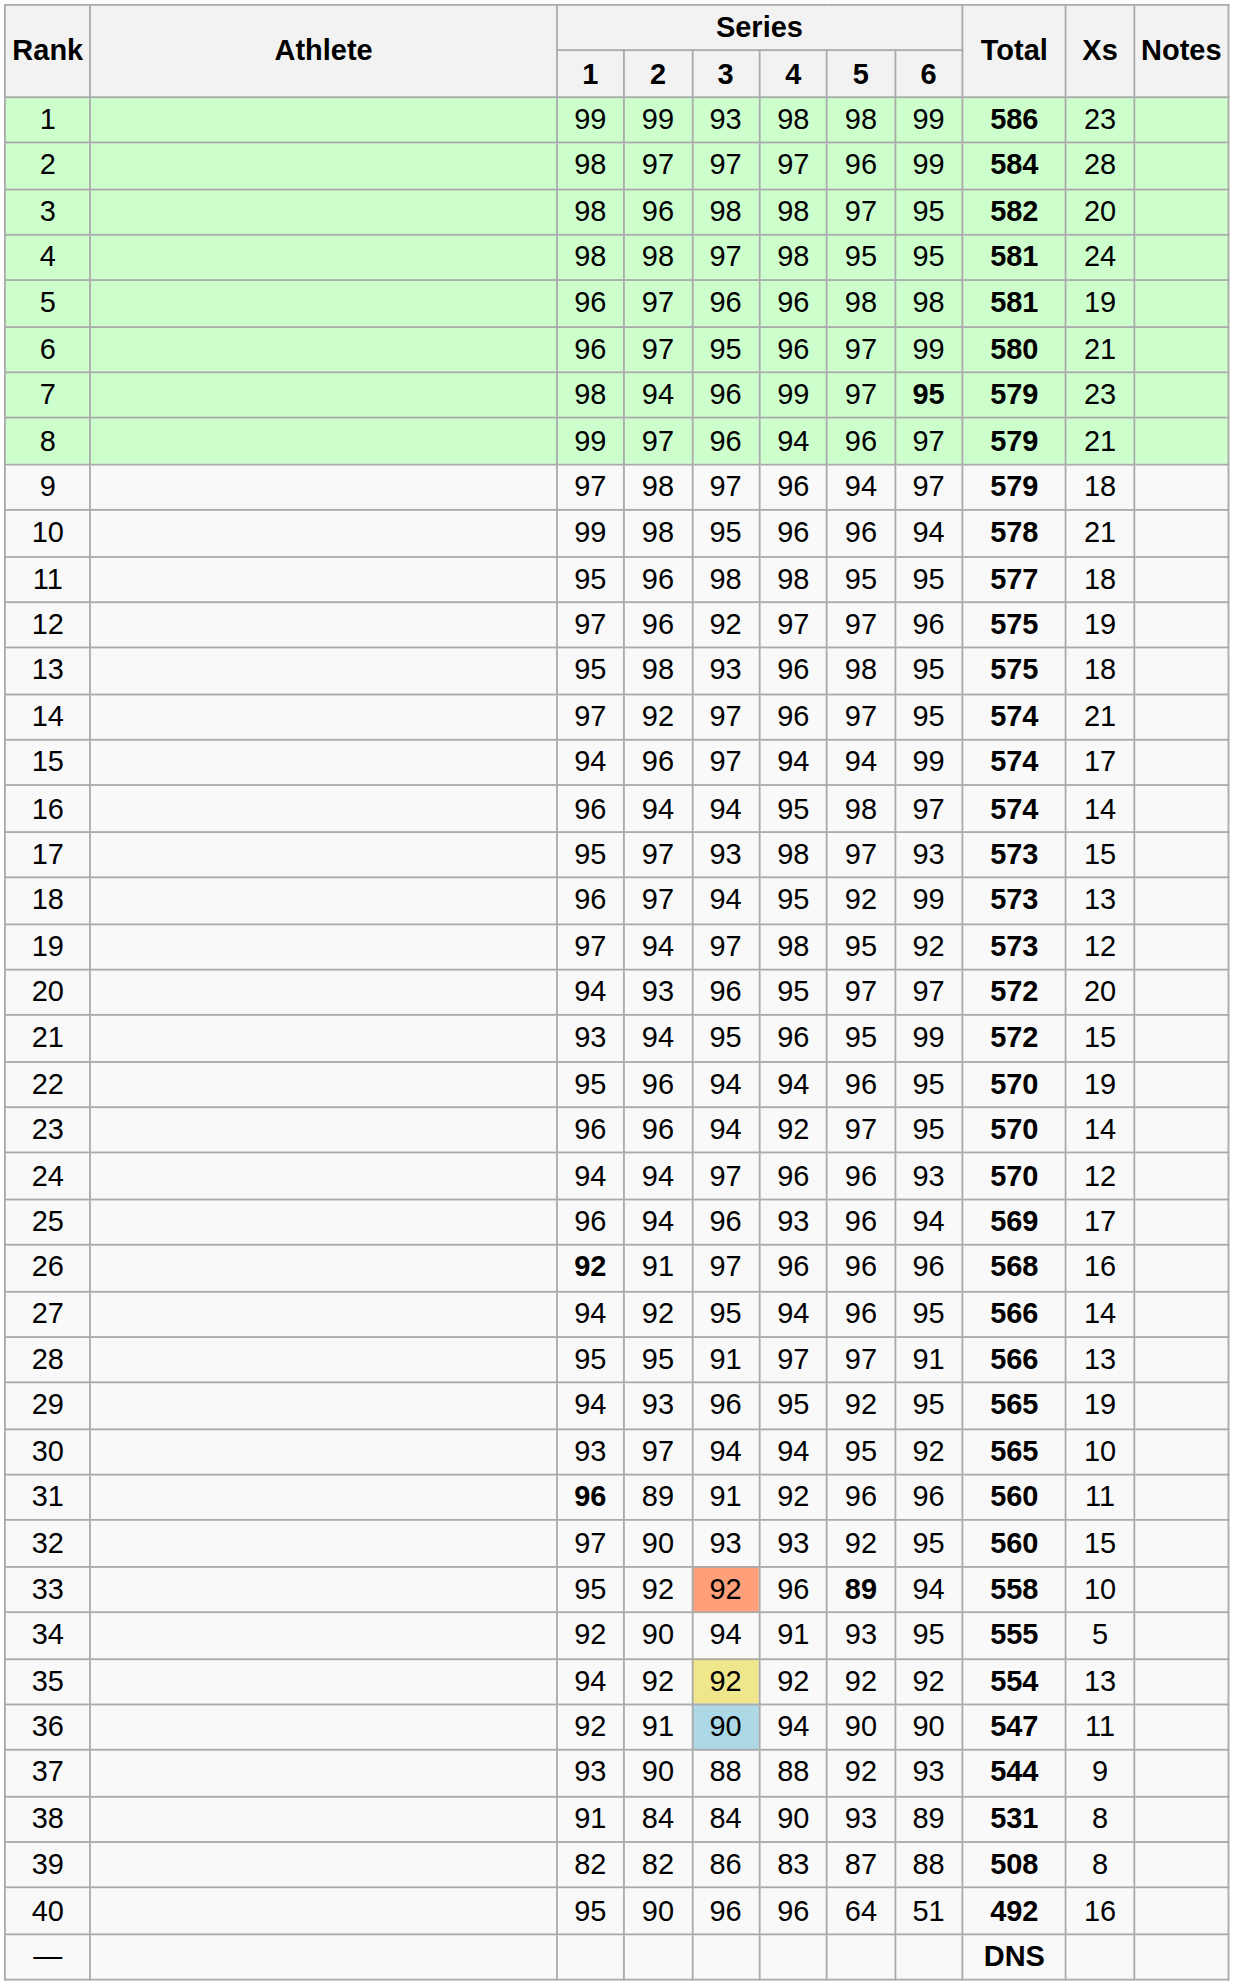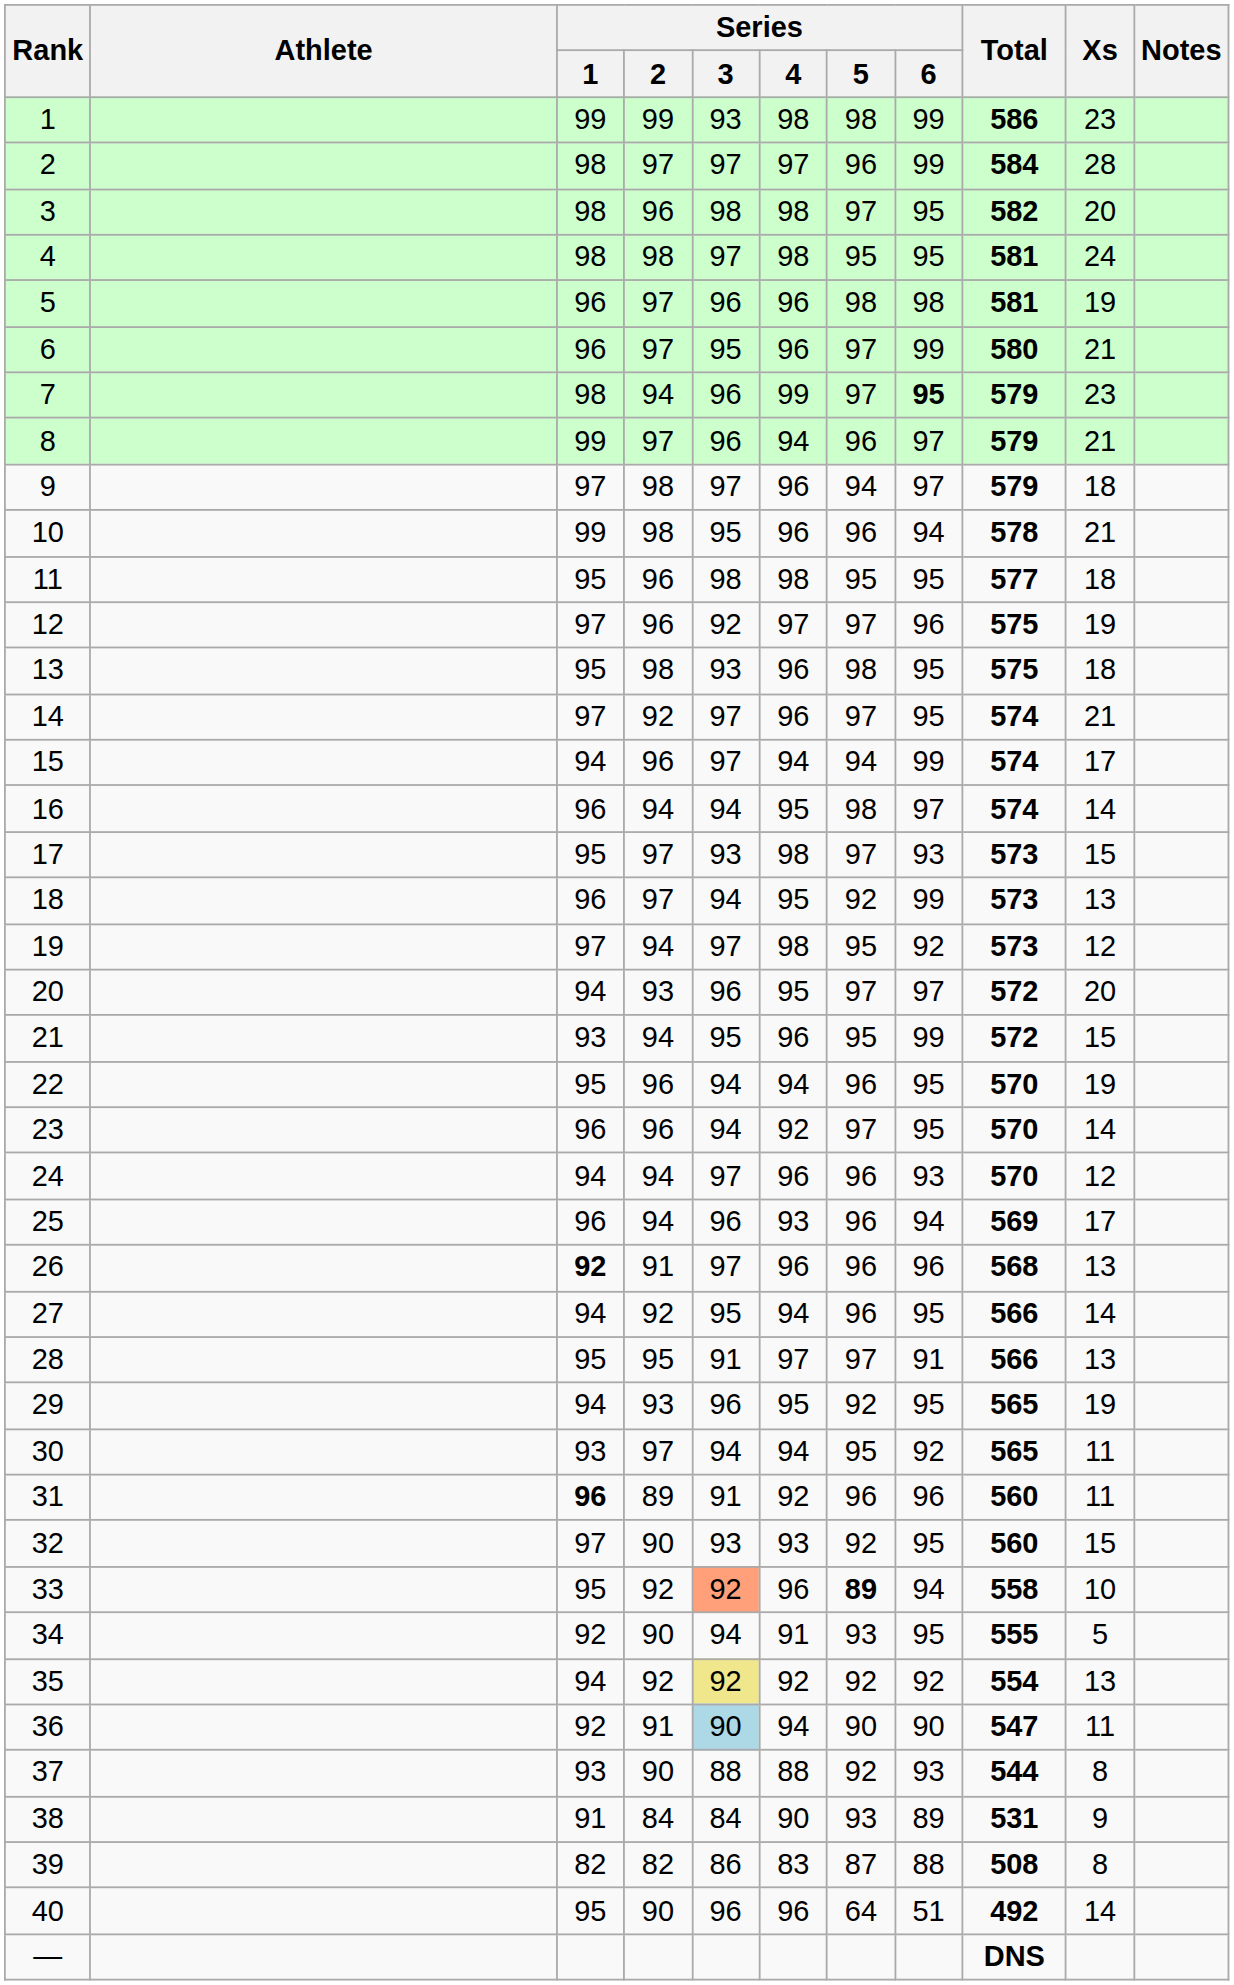 <table class="wikitable" style="text-align:center">
 <tr>
 <th rowspan=2 width=40>Rank</th>
 <th rowspan=2 width=250>Athlete</th>
 <th colspan=6>Series</th>
 <th rowspan=2 width=50>Total</th>
 <th rowspan=2 width=30>Xs</th>
 <th rowspan=2 width=45>Notes</th>
 </tr>
 <tr>
 <th width=30>1</th>
 <th width=30>2</th>
 <th width=30>3</th>
 <th width=30>4</th>
 <th width=30>5</th>
 <th width=30>6</th>
 </tr>
 <tr bgcolor=ccffcc>
 <td>1</td>
 <td align=left></td>
 <td>99</td>
 <td>99</td>
 <td>93</td>
 <td>98</td>
 <td>98</td>
 <td>99</td>
 <td><strong>586</strong></td>
 <td>23</td>
 <td></td>
 </tr>
 <tr bgcolor=#ccffcc>
 <td>2</td>
 <td align=left></td>
 <td>98</td>
 <td>97</td>
 <td>97</td>
 <td>97</td>
 <td>96</td>
 <td>99</td>
 <td><strong>584</strong></td>
 <td>28</td>
 <td></td>
 </tr>
 <tr bgcolor=#ccffcc>
 <td>3</td>
 <td align=left></td>
 <td>98</td>
 <td>96</td>
 <td>98</td>
 <td>98</td>
 <td>97</td>
 <td>95</td>
 <td><strong>582</strong></td>
 <td>20</td>
 <td></td>
 </tr>
 <tr bgcolor=#ccffcc>
 <td>4</td>
 <td align=left></td>
 <td>98</td>
 <td>98</td>
 <td>97</td>
 <td>98</td>
 <td>95</td>
 <td>95</td>
 <td><strong>581</strong></td>
 <td>24</td>
 <td></td>
 </tr>
 <tr bgcolor=#ccffcc>
 <td>5</td>
 <td align=left></td>
 <td>96</td>
 <td>97</td>
 <td>96</td>
 <td>96</td>
 <td>98</td>
 <td>98</td>
 <td><strong>581</strong></td>
 <td>19</td>
 <td></td>
 </tr>
 <tr bgcolor=#ccffcc>
 <td>6</td>
 <td align=left></td>
 <td>96</td>
 <td>97</td>
 <td>95</td>
 <td>96</td>
 <td>97</td>
 <td>99</td>
 <td><strong>580</strong></td>
 <td>21</td>
 <td></td>
 </tr>
 <tr bgcolor=#ccffcc>
 <td>7</td>
 <td align=left></td>
 <td>98</td>
 <td>94</td>
 <td>96</td>
 <td>99</td>
 <td>97</td>
 <td><strong>95</strong></td>
 <td><strong>579</strong></td>
 <td>23</td>
 <td></td>
 </tr>
 <tr bgcolor=#ccffcc>
 <td>8</td>
 <td align=left></td>
 <td>99</td>
 <td>97</td>
 <td>96</td>
 <td>94</td>
 <td>96</td>
 <td>97</td>
 <td><strong>579</strong></td>
 <td>21</td>
 <td></td>
 </tr>
 <tr>
 <td>9</td>
 <td align=left></td>
 <td>97</td>
 <td>98</td>
 <td>97</td>
 <td>96</td>
 <td>94</td>
 <td>97</td>
 <td><strong>579</strong></td>
 <td>18</td>
 <td></td>
 </tr>
 <tr>
 <td>10</td>
 <td align=left></td>
 <td>99</td>
 <td>98</td>
 <td>95</td>
 <td>96</td>
 <td>96</td>
 <td>94</td>
 <td><strong>578</strong></td>
 <td>21</td>
 <td></td>
 </tr>
 <tr>
 <td>11</td>
 <td align=left></td>
 <td>95</td>
 <td>96</td>
 <td>98</td>
 <td>98</td>
 <td>95</td>
 <td>95</td>
 <td><strong>577</strong></td>
 <td>18</td>
 <td></td>
 </tr>
 <tr>
 <td>12</td>
 <td align=left></td>
 <td>97</td>
 <td>96</td>
 <td>92</td>
 <td>97</td>
 <td>97</td>
 <td>96</td>
 <td><strong>575</strong></td>
 <td>19</td>
 <td></td>
 </tr>
 <tr>
 <td>13</td>
 <td align=left></td>
 <td>95</td>
 <td>98</td>
 <td>93</td>
 <td>96</td>
 <td>98</td>
 <td>95</td>
 <td><strong>575</strong></td>
 <td>18</td>
 <td></td>
 </tr>
 <tr>
 <td>14</td>
 <td align=left></td>
 <td>97</td>
 <td>92</td>
 <td>97</td>
 <td>96</td>
 <td>97</td>
 <td>95</td>
 <td><strong>574</strong></td>
 <td>21</td>
 <td></td>
 </tr>
 <tr>
 <td>15</td>
 <td align=left></td>
 <td>94</td>
 <td>96</td>
 <td>97</td>
 <td>94</td>
 <td>94</td>
 <td>99</td>
 <td><strong>574</strong></td>
 <td>17</td>
 <td></td>
 </tr>
 <tr>
 <td>16</td>
 <td align=left></td>
 <td>96</td>
 <td>94</td>
 <td>94</td>
 <td>95</td>
 <td>98</td>
 <td>97</td>
 <td><strong>574</strong></td>
 <td>14</td>
 <td></td>
 </tr>
 <tr>
 <td>17</td>
 <td align=left></td>
 <td>95</td>
 <td>97</td>
 <td>93</td>
 <td>98</td>
 <td>97</td>
 <td>93</td>
 <td><strong>573</strong></td>
 <td>15</td>
 <td></td>
 </tr>
 <tr>
 <td>18</td>
 <td align=left></td>
 <td>96</td>
 <td>97</td>
 <td>94</td>
 <td>95</td>
 <td>92</td>
 <td>99</td>
 <td><strong>573</strong></td>
 <td>13</td>
 <td></td>
 </tr>
 <tr>
 <td>19</td>
 <td align=left></td>
 <td>97</td>
 <td>94</td>
 <td>97</td>
 <td>98</td>
 <td>95</td>
 <td>92</td>
 <td><strong>573</strong></td>
 <td>12</td>
 <td></td>
 </tr>
 <tr>
 <td>20</td>
 <td align=left></td>
 <td>94</td>
 <td>93</td>
 <td>96</td>
 <td>95</td>
 <td>97</td>
 <td>97</td>
 <td><strong>572</strong></td>
 <td>20</td>
 <td></td>
 </tr>
 <tr>
 <td>21</td>
 <td align=left></td>
 <td>93</td>
 <td>94</td>
 <td>95</td>
 <td>96</td>
 <td>95</td>
 <td>99</td>
 <td><strong>572</strong></td>
 <td>15</td>
 <td></td>
 </tr>
 <tr>
 <td>22</td>
 <td align=left></td>
 <td>95</td>
 <td>96</td>
 <td>94</td>
 <td>94</td>
 <td>96</td>
 <td>95</td>
 <td><strong>570</strong></td>
 <td>19</td>
 <td></td>
 </tr>
 <tr>
 <td>23</td>
 <td align=left></td>
 <td>96</td>
 <td>96</td>
 <td>94</td>
 <td>92</td>
 <td>97</td>
 <td>95</td>
 <td><strong>570</strong></td>
 <td>14</td>
 <td></td>
 </tr>
 <tr>
 <td>24</td>
 <td align=left></td>
 <td>94</td>
 <td>94</td>
 <td>97</td>
 <td>96</td>
 <td>96</td>
 <td>93</td>
 <td><strong>570</strong></td>
 <td>12</td>
 <td></td>
 </tr>
 <tr>
 <td>25</td>
 <td align=left></td>
 <td>96</td>
 <td>94</td>
 <td>96</td>
 <td>93</td>
 <td>96</td>
 <td>94</td>
 <td><strong>569</strong></td>
 <td>17</td>
 <td></td>
 </tr>
 <tr>
 <td>26</td>
 <td align=left></td>
 <td><strong>92</strong></td>
 <td>91</td>
 <td>97</td>
 <td>96</td>
 <td>96</td>
 <td>96</td>
 <td><strong>568</strong></td>
-<td>16</td>
+<td>13</td>
 <td></td>
 </tr>
 <tr>
 <td>27</td>
 <td align=left></td>
 <td>94</td>
 <td>92</td>
 <td>95</td>
 <td>94</td>
 <td>96</td>
 <td>95</td>
 <td><strong>566</strong></td>
 <td>14</td>
 <td></td>
 </tr>
 <tr>
 <td>28</td>
 <td align=left></td>
 <td>95</td>
 <td>95</td>
 <td>91</td>
 <td>97</td>
 <td>97</td>
 <td>91</td>
 <td><strong>566</strong></td>
 <td>13</td>
 <td></td>
 </tr>
 <tr>
 <td>29</td>
 <td align=left></td>
 <td>94</td>
 <td>93</td>
 <td>96</td>
 <td>95</td>
 <td>92</td>
 <td>95</td>
 <td><strong>565</strong></td>
 <td>19</td>
 <td></td>
 </tr>
 <tr>
 <td>30</td>
 <td align=left></td>
 <td>93</td>
 <td>97</td>
 <td>94</td>
 <td>94</td>
 <td>95</td>
 <td>92</td>
 <td><strong>565</strong></td>
-<td>10</td>
+<td>11</td>
 <td></td>
 </tr>
 <tr>
 <td>31</td>
 <td align=left></td>
 <td><strong>96</strong></td>
 <td>89</td>
 <td>91</td>
 <td>92</td>
 <td>96</td>
 <td>96</td>
 <td><strong>560</strong></td>
 <td>11</td>
 <td></td>
 </tr>
 <tr>
 <td>32</td>
 <td align=left></td>
 <td>97</td>
 <td>90</td>
 <td>93</td>
 <td>93</td>
 <td>92</td>
 <td>95</td>
 <td><strong>560</strong></td>
 <td>15</td>
 <td></td>
 </tr>
 <tr>
 <td>33</td>
 <td align=left></td>
 <td>95</td>
 <td>92</td>
 <td style="background: lightsalmon;">92</td>
 <td>96</td>
 <td><strong>89</strong></td>
 <td>94</td>
 <td><strong>558</strong></td>
 <td>10</td>
 <td></td>
 </tr>
 <tr>
 <td>34</td>
 <td align=left></td>
 <td>92</td>
 <td>90</td>
 <td>94</td>
 <td>91</td>
 <td>93</td>
 <td>95</td>
 <td><strong>555</strong></td>
 <td>5</td>
 <td></td>
 </tr>
 <tr>
 <td>35</td>
 <td align=left></td>
 <td>94</td>
 <td>92</td>
 <td style="background: khaki;">92</td>
 <td>92</td>
 <td>92</td>
 <td>92</td>
 <td><strong>554</strong></td>
 <td>13</td>
 <td></td>
 </tr>
 <tr>
 <td>36</td>
 <td align=left></td>
 <td>92</td>
 <td>91</td>
 <td style="background: lightblue;">90</td>
 <td>94</td>
 <td>90</td>
 <td>90</td>
 <td><strong>547</strong></td>
 <td>11</td>
 <td></td>
 </tr>
 <tr>
 <td>37</td>
 <td align=left></td>
 <td>93</td>
 <td>90</td>
 <td>88</td>
 <td>88</td>
 <td>92</td>
 <td>93</td>
 <td><strong>544</strong></td>
-<td>9</td>
+<td>8</td>
 <td></td>
 </tr>
 <tr>
 <td>38</td>
 <td align=left></td>
 <td>91</td>
 <td>84</td>
 <td>84</td>
 <td>90</td>
 <td>93</td>
 <td>89</td>
 <td><strong>531</strong></td>
-<td>8</td>
+<td>9</td>
 <td></td>
 </tr>
 <tr>
 <td>39</td>
 <td align=left></td>
 <td>82</td>
 <td>82</td>
 <td>86</td>
 <td>83</td>
 <td>87</td>
 <td>88</td>
 <td><strong>508</strong></td>
 <td>8</td>
 <td></td>
 </tr>
 <tr>
 <td>40</td>
 <td align=left></td>
 <td>95</td>
 <td>90</td>
 <td>96</td>
 <td>96</td>
 <td>64</td>
 <td>51</td>
 <td><strong>492</strong></td>
-<td>16</td>
+<td>14</td>
 <td></td>
 </tr>
 <tr>
 <td>—</td>
 <td align=left></td>
 <td></td>
 <td></td>
 <td></td>
 <td></td>
 <td></td>
 <td></td>
 <td><strong>DNS</strong></td>
 <td></td>
 <td></td>
 </tr>
 </table>
